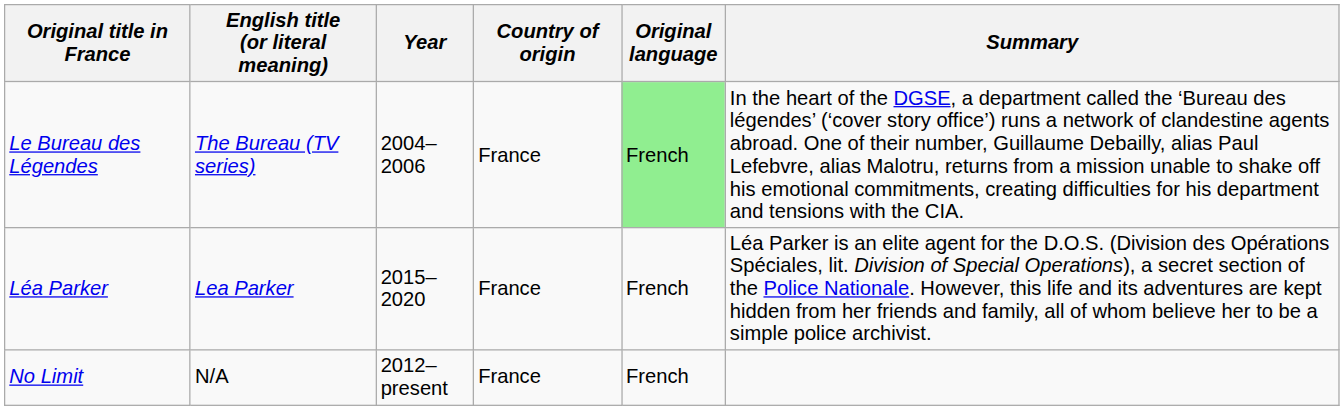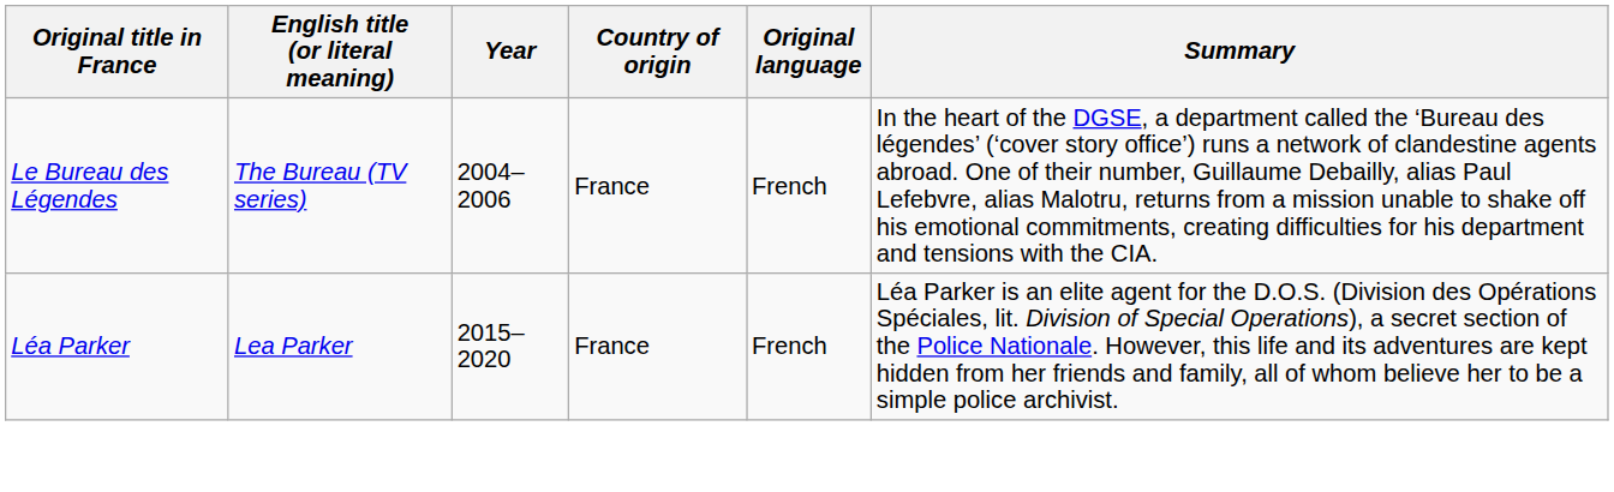 <table class="wikitable">
 <tr>
 <th style="width:140px;"><em>Original title in France</em></th>
 <th style="width:140px;"><em>English title<br>(or literal meaning)</em></th>
 <th style="width:70px;"><em>Year</em></th>
 <th style="width:110px;"><em>Country of origin</em></th>
 <th style="width:75px;"><em>Original language</em></th>
 <th style="width:480px;"><em>Summary</em></th>
 </tr>
 <tr>
 <td><em><a href='#'>Le Bureau des Légendes</a></em></td>
 <td><em><a href='#'>The Bureau (TV series)</a></em></td>
 <td>2004–2006</td>
 <td>France</td>
-<td style="background: lightgreen;">French</td>
+<td>French</td>
 <td>In the heart of the <a href='#'>DGSE</a>, a department called the ‘Bureau des légendes’ (‘cover story office’) runs a network of clandestine agents abroad. One of their number, Guillaume Debailly, alias Paul Lefebvre, alias Malotru, returns from a mission unable to shake off his emotional commitments, creating difficulties for his department and tensions with the CIA.</td>
 </tr>
 <tr>
 <td><em><a href='#'>Léa Parker</a></em></td>
 <td><em><a href='#'>Lea Parker</a></em></td>
 <td>2015–2020</td>
 <td>France</td>
 <td>French</td>
 <td>Léa Parker is an elite agent for the D.O.S. (Division des Opérations Spéciales, lit. <em>Division of Special Operations</em>), a secret section of the <a href='#'>Police Nationale</a>. However, this life and its adventures are kept hidden from her friends and family, all of whom believe her to be a simple police archivist.</td>
 </tr>
-<tr>
-<td><em><a href='#'>No Limit</a></em></td>
-<td>N/A</td>
-<td>2012–present</td>
-<td>France</td>
-<td>French</td>
-<td></td>
-</tr>
 </table>
